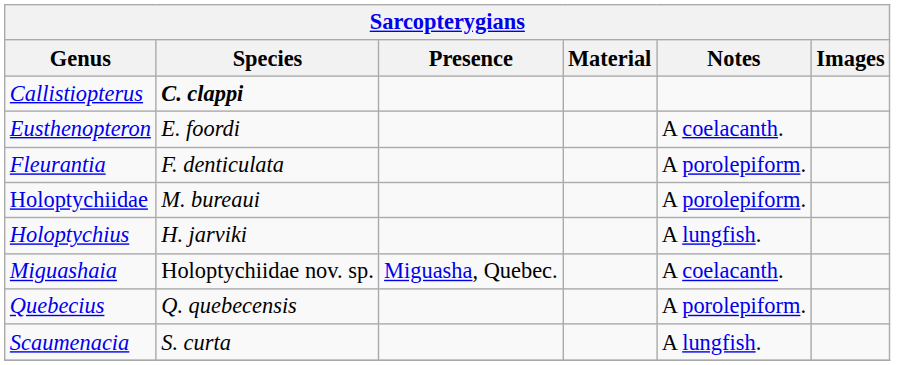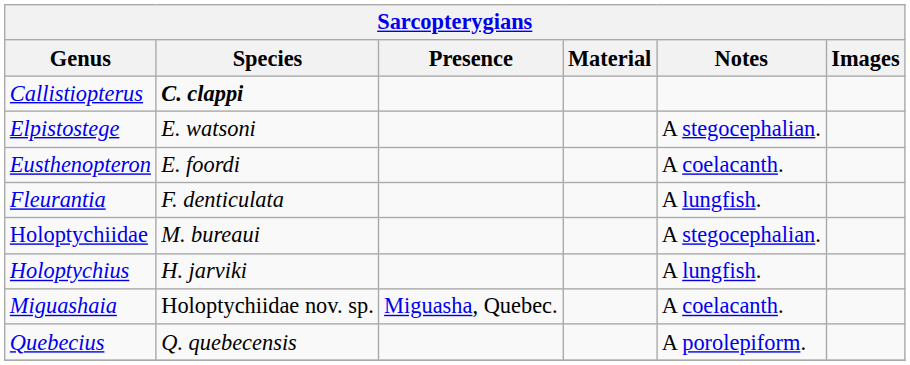 <table class="wikitable" align="center">
 <tr>
 <th colspan="6" align="center"><strong><a href='#'>Sarcopterygians</a></strong></th>
 </tr>
 <tr>
 <th>Genus</th>
 <th>Species</th>
 <th>Presence</th>
 <th><strong>Material</strong></th>
 <th>Notes</th>
 <th>Images</th>
 </tr>
 <tr>
 <td><em><a href='#'>Callistiopterus</a></em></td>
 <td><strong><em>C. clappi</em></strong></td>
 <td></td>
 <td></td>
 <td></td>
 <td></td>
 </tr>
 <tr>
+<td><em><a href='#'>Elpistostege</a></em></td>
+<td><em>E. watsoni</em></td>
+<td></td>
+<td></td>
+<td>A <a href='#'>stegocephalian</a>.</td>
+<td></td>
+</tr>
+<tr>
 <td><em><a href='#'>Eusthenopteron</a></em></td>
 <td><em>E. foordi</em></td>
 <td></td>
 <td></td>
 <td>A <a href='#'>coelacanth</a>.</td>
 <td></td>
 </tr>
 <tr>
 <td><em><a href='#'>Fleurantia</a></em></td>
 <td><em>F. denticulata</em></td>
 <td></td>
 <td></td>
-<td>A <a href='#'>porolepiform</a>.</td>
+<td>A <a href='#'>lungfish</a>.</td>
 <td></td>
 </tr>
 <tr>
 <td><a href='#'>Holoptychiidae</a></td>
 <td><em>M. bureaui</em></td>
 <td></td>
 <td></td>
-<td>A <a href='#'>porolepiform</a>.</td>
+<td>A <a href='#'>stegocephalian</a>.</td>
 <td></td>
 </tr>
 <tr>
 <td><em><a href='#'>Holoptychius</a></em></td>
 <td><em>H. jarviki</em></td>
 <td></td>
 <td></td>
 <td>A <a href='#'>lungfish</a>.</td>
 <td></td>
 </tr>
 <tr>
 <td><em><a href='#'>Miguashaia</a></em></td>
 <td>Holoptychiidae  nov. sp.</td>
 <td><a href='#'>Miguasha</a>, Quebec.</td>
 <td></td>
 <td>A <a href='#'>coelacanth</a>.</td>
 <td></td>
 </tr>
 <tr>
 <td><em><a href='#'>Quebecius</a></em></td>
 <td><em>Q. quebecensis</em></td>
 <td></td>
 <td></td>
 <td>A <a href='#'>porolepiform</a>.</td>
 <td></td>
 </tr>
 <tr>
-<td><em><a href='#'>Scaumenacia</a></em></td>
-<td><em>S. curta</em></td>
-<td></td>
-<td></td>
-<td>A <a href='#'>lungfish</a>.</td>
-<td></td>
-</tr>
-<tr>
 </tr>
 </table>
